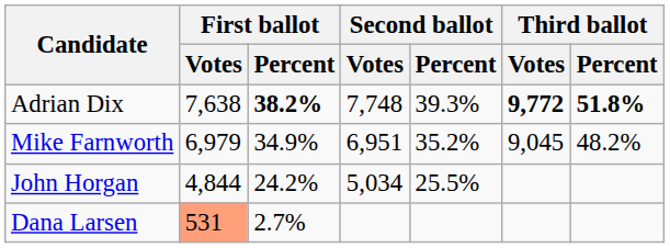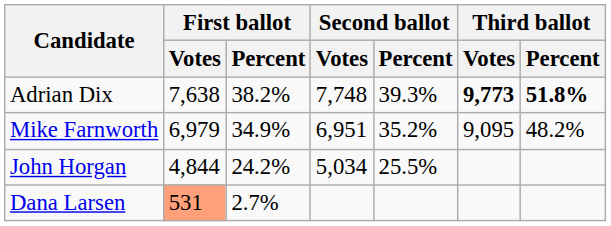 <table class="wikitable">
 <tr>
 <th rowspan="2">Candidate</th>
 <th colspan="2">First ballot</th>
 <th colspan="2">Second ballot</th>
 <th colspan="3">Third ballot</th>
 </tr>
 <tr>
 <th>Votes</th>
 <th>Percent</th>
 <th>Votes</th>
 <th>Percent</th>
 <th>Votes</th>
 <th>Percent</th>
 </tr>
 <tr>
 <td>Adrian Dix</td>
 <td>7,638</td>
-<td><strong>38.2%</strong></td>
+<td>38.2%</td>
 <td>7,748</td>
 <td>39.3%</td>
-<td><strong>9,772</strong></td>
+<td><strong>9,773</strong></td>
 <td><strong>51.8%</strong></td>
 </tr>
 <tr>
 <td><a href='#'>Mike Farnworth</a></td>
 <td>6,979</td>
 <td>34.9%</td>
 <td>6,951</td>
 <td>35.2%</td>
-<td>9,045</td>
+<td>9,095</td>
 <td>48.2%</td>
 </tr>
 <tr>
 <td><a href='#'>John Horgan</a></td>
 <td>4,844</td>
 <td>24.2%</td>
 <td>5,034</td>
 <td>25.5%</td>
 <td></td>
 <td></td>
 </tr>
 <tr>
 <td><a href='#'>Dana Larsen</a></td>
 <td style="background: lightsalmon;">531</td>
 <td>2.7%</td>
 <td></td>
 <td></td>
 <td></td>
 <td></td>
 </tr>
 </table>
